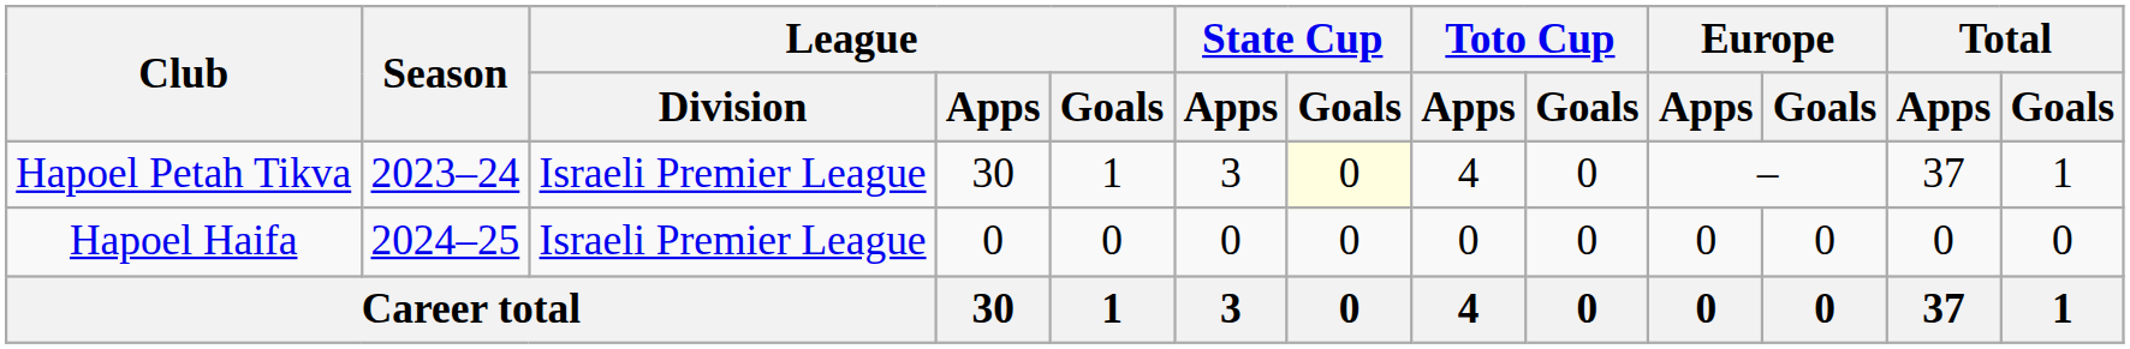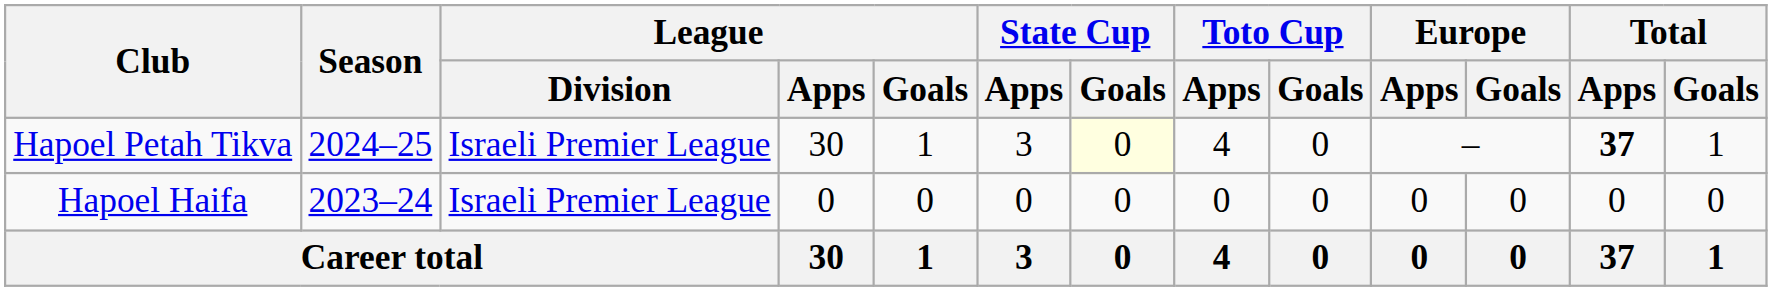 <table class="wikitable" style="text-align:center">
 <tr>
 <th rowspan="2">Club</th>
 <th rowspan="2">Season</th>
 <th colspan="3">League</th>
 <th colspan="2"><a href='#'>State Cup</a></th>
 <th colspan="2"><a href='#'>Toto Cup</a></th>
 <th colspan="2">Europe</th>
 <th colspan="2">Total</th>
 </tr>
 <tr>
 <th>Division</th>
 <th>Apps</th>
 <th>Goals</th>
 <th>Apps</th>
 <th>Goals</th>
 <th>Apps</th>
 <th>Goals</th>
 <th>Apps</th>
 <th>Goals</th>
 <th>Apps</th>
 <th>Goals</th>
 </tr>
 <tr>
 <td rowspan="1"><a href='#'>Hapoel Petah Tikva</a></td>
-<td><a href='#'>2023–24</a></td>
+<td><a href='#'>2024–25</a></td>
 <td rowspan="1"><a href='#'>Israeli Premier League</a></td>
 <td>30</td>
 <td>1</td>
 <td>3</td>
 <td style="background: lightyellow;">0</td>
 <td>4</td>
 <td>0</td>
 <td colspan="2">–</td>
-<td>37</td>
+<td><strong>37</strong></td>
 <td>1</td>
 </tr>
 <tr>
 <td rowspan="1"><a href='#'>Hapoel Haifa</a></td>
-<td><a href='#'>2024–25</a></td>
+<td><a href='#'>2023–24</a></td>
 <td rowspan="1"><a href='#'>Israeli Premier League</a></td>
 <td>0</td>
 <td>0</td>
 <td>0</td>
 <td>0</td>
 <td>0</td>
 <td>0</td>
 <td>0</td>
 <td>0</td>
 <td>0</td>
 <td>0</td>
 </tr>
 <tr>
 <th colspan="3">Career total</th>
 <th>30</th>
 <th>1</th>
 <th>3</th>
 <th>0</th>
 <th>4</th>
 <th>0</th>
 <th>0</th>
 <th>0</th>
 <th>37</th>
 <th>1</th>
 </tr>
 </table>
